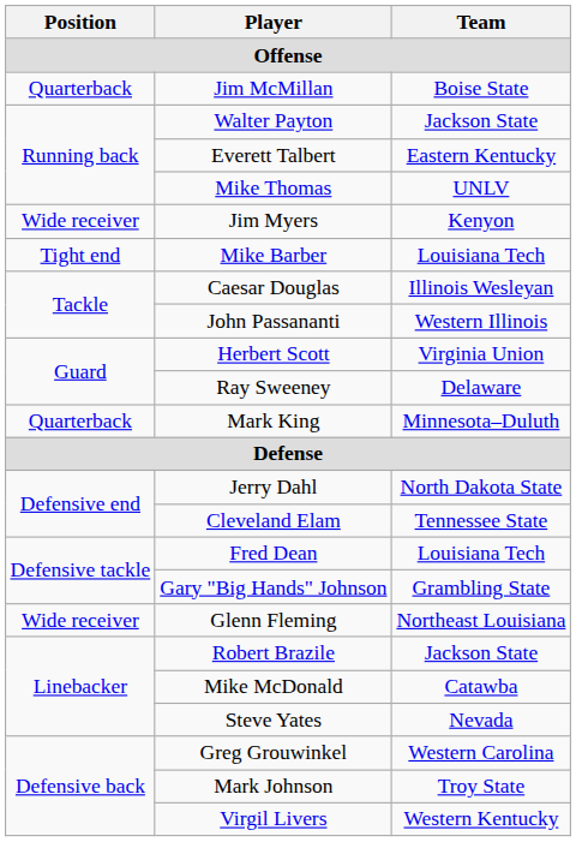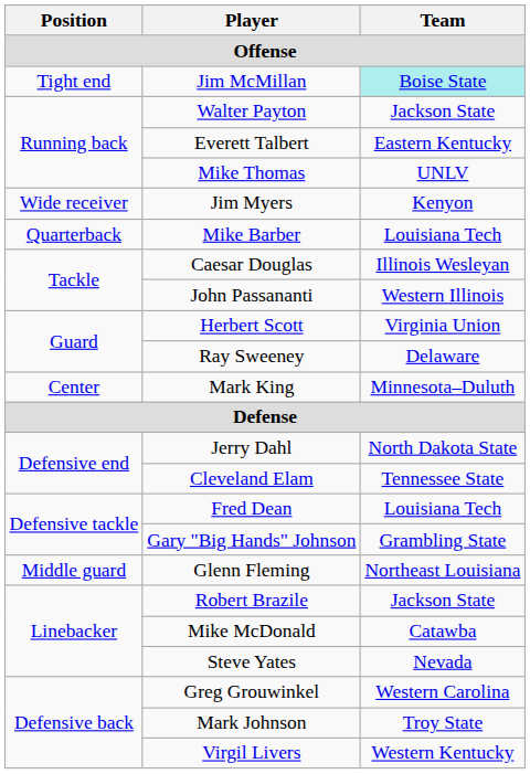 <table class="wikitable">
 <tr>
 <th>Position</th>
 <th>Player</th>
 <th>Team</th>
 </tr>
 <tr>
 <td colspan="3" style="text-align:center; background:#ddd;"><strong>Offense </strong></td>
 </tr>
 <tr style="text-align:center;">
-<td><a href='#'>Quarterback</a></td>
+<td><a href='#'>Tight end</a></td>
 <td><a href='#'>Jim McMillan</a></td>
-<td><a href='#'>Boise State</a></td>
+<td style="background: paleturquoise;"><a href='#'>Boise State</a></td>
 </tr>
 <tr style="text-align:center;">
 <td rowspan="3"><a href='#'>Running back</a></td>
 <td><a href='#'>Walter Payton</a></td>
 <td><a href='#'>Jackson State</a></td>
 </tr>
 <tr style="text-align:center;">
 <td>Everett Talbert</td>
 <td><a href='#'>Eastern Kentucky</a></td>
 </tr>
 <tr style="text-align:center;">
 <td><a href='#'>Mike Thomas</a></td>
 <td><a href='#'>UNLV</a></td>
 </tr>
 <tr style="text-align:center;">
 <td><a href='#'>Wide receiver</a></td>
 <td>Jim Myers</td>
 <td><a href='#'>Kenyon</a></td>
 </tr>
 <tr style="text-align:center;">
-<td><a href='#'>Tight end</a></td>
+<td><a href='#'>Quarterback</a></td>
 <td><a href='#'>Mike Barber</a></td>
 <td><a href='#'>Louisiana Tech</a></td>
 </tr>
 <tr style="text-align:center;">
 <td rowspan="2"><a href='#'>Tackle</a></td>
 <td>Caesar Douglas</td>
 <td><a href='#'>Illinois Wesleyan</a></td>
 </tr>
 <tr style="text-align:center;">
 <td>John Passananti</td>
 <td><a href='#'>Western Illinois</a></td>
 </tr>
 <tr style="text-align:center;">
 <td rowspan="2"><a href='#'>Guard</a></td>
 <td><a href='#'>Herbert Scott</a></td>
 <td><a href='#'>Virginia Union</a></td>
 </tr>
 <tr style="text-align:center;">
 <td>Ray Sweeney</td>
 <td><a href='#'>Delaware</a></td>
 </tr>
 <tr style="text-align:center;">
-<td><a href='#'>Quarterback</a></td>
+<td><a href='#'>Center</a></td>
 <td>Mark King</td>
 <td><a href='#'>Minnesota–Duluth</a></td>
 </tr>
 <tr>
 <td colspan="3" style="text-align:center; background:#ddd;"><strong>Defense</strong></td>
 </tr>
 <tr style="text-align:center;">
 <td rowspan="2"><a href='#'>Defensive end</a></td>
 <td>Jerry Dahl</td>
 <td><a href='#'>North Dakota State</a></td>
 </tr>
 <tr style="text-align:center;">
 <td><a href='#'>Cleveland Elam</a></td>
 <td><a href='#'>Tennessee State</a></td>
 </tr>
 <tr style="text-align:center;">
 <td rowspan="2"><a href='#'>Defensive tackle</a></td>
 <td><a href='#'>Fred Dean</a></td>
 <td><a href='#'>Louisiana Tech</a></td>
 </tr>
 <tr style="text-align:center;">
 <td><a href='#'>Gary "Big Hands" Johnson</a></td>
 <td><a href='#'>Grambling State</a></td>
 </tr>
 <tr style="text-align:center;">
-<td><a href='#'>Wide receiver</a></td>
+<td><a href='#'>Middle guard</a></td>
 <td>Glenn Fleming</td>
 <td><a href='#'>Northeast Louisiana</a></td>
 </tr>
 <tr style="text-align:center;">
 <td rowspan="3"><a href='#'>Linebacker</a></td>
 <td><a href='#'>Robert Brazile</a></td>
 <td><a href='#'>Jackson State</a></td>
 </tr>
 <tr style="text-align:center;">
 <td>Mike McDonald</td>
 <td><a href='#'>Catawba</a></td>
 </tr>
 <tr style="text-align:center;">
 <td>Steve Yates</td>
 <td><a href='#'>Nevada</a></td>
 </tr>
 <tr style="text-align:center;">
 <td rowspan="3"><a href='#'>Defensive back</a></td>
 <td>Greg Grouwinkel</td>
 <td><a href='#'>Western Carolina</a></td>
 </tr>
 <tr style="text-align:center;">
 <td>Mark Johnson</td>
 <td><a href='#'>Troy State</a></td>
 </tr>
 <tr style="text-align:center;">
 <td><a href='#'>Virgil Livers</a></td>
 <td><a href='#'>Western Kentucky</a></td>
 </tr>
 </table>
